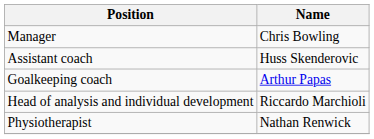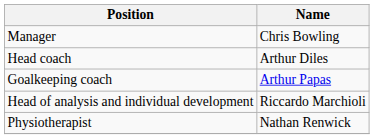 <table class="wikitable">
 <tr>
 <th>Position</th>
 <th>Name</th>
 </tr>
 <tr>
 <td>Manager</td>
 <td> Chris Bowling</td>
 </tr>
 <tr>
-<td>Assistant coach</td>
-<td> Huss Skenderovic</td>
+<td>Head coach</td>
+<td> Arthur Diles</td>
 </tr>
 <tr>
 <td>Goalkeeping coach</td>
 <td> <a href='#'>Arthur Papas</a></td>
 </tr>
 <tr>
 <td>Head of analysis and individual development</td>
 <td> Riccardo Marchioli</td>
 </tr>
 <tr>
 <td>Physiotherapist</td>
 <td> Nathan Renwick</td>
 </tr>
 <tr>
 </tr>
 </table>
